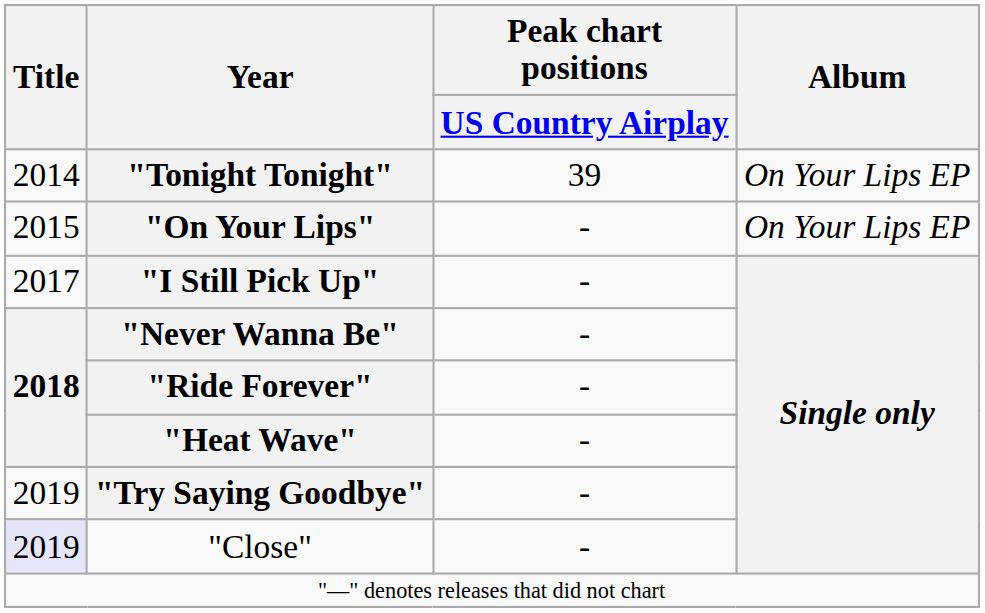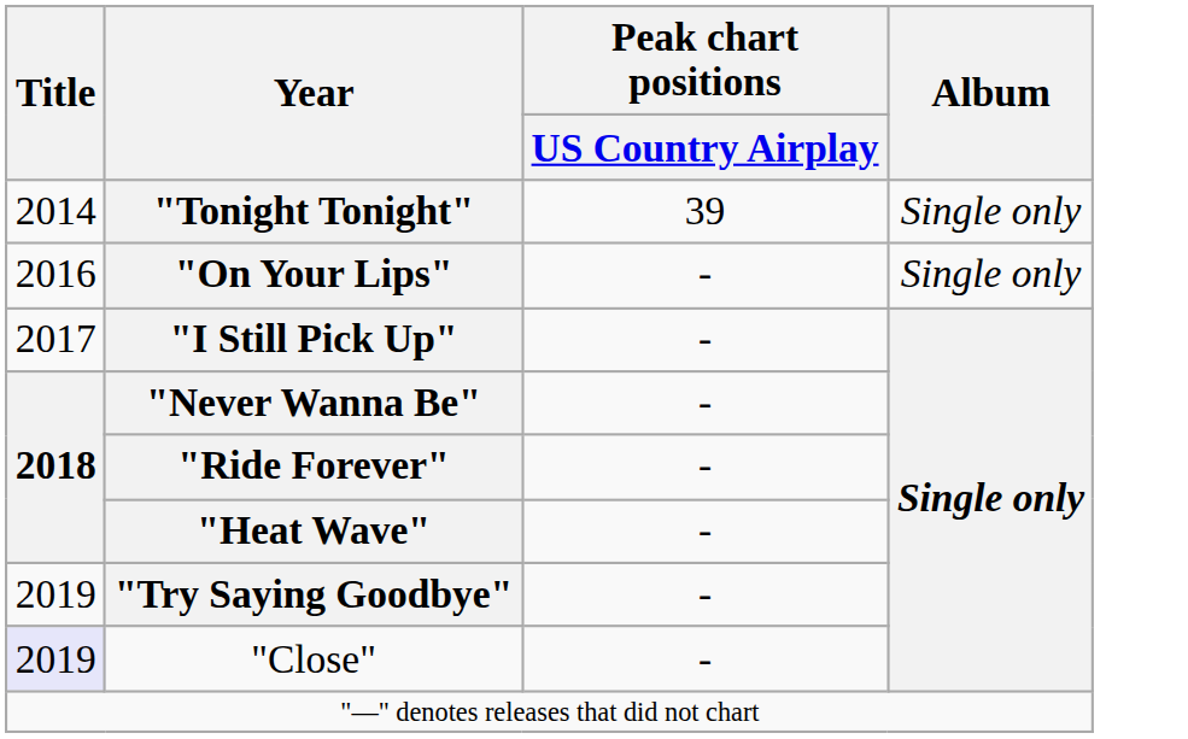 <table class="wikitable plainrowheaders" style="text-align: center">
 <tr>
 <th scope="col" rowspan="2">Title</th>
 <th scope="col" rowspan="2">Year</th>
 <th scope="col">Peak chart<br>positions</th>
 <th scope="col" rowspan="2">Album</th>
 </tr>
 <tr>
 <th scope="col"><a href='#'>US Country Airplay</a></th>
 </tr>
 <tr>
 <td>2014</td>
 <th scope="row">"Tonight Tonight"</th>
 <td>39</td>
-<td><em>On Your Lips EP</em></td>
+<td><em>Single only</em></td>
 </tr>
 <tr>
-<td>2015</td>
+<td>2016</td>
 <th scope="row">"On Your Lips"</th>
 <td>-</td>
-<td><em>On Your Lips EP</em></td>
+<td><em>Single only</em></td>
 </tr>
 <tr>
 <td>2017</td>
 <th scope="row">"I Still Pick Up"</th>
 <td>-</td>
 <th rowspan="6"><em>Single only</em></th>
 </tr>
 <tr>
 <th rowspan="3">2018</th>
 <th scope="row">"Never Wanna Be"</th>
 <td>-</td>
 </tr>
 <tr>
 <th scope="row">"Ride Forever"</th>
 <td>-</td>
 </tr>
 <tr>
 <th scope="row">"Heat Wave"</th>
 <td>-</td>
 </tr>
 <tr>
 <td>2019</td>
 <th scope="row">"Try Saying Goodbye"</th>
 <td>-</td>
 </tr>
 <tr>
 <td style="background: lavender;">2019</td>
 <td scope="row">"Close"</td>
 <td>-</td>
 </tr>
 <tr>
 <td colspan="4" style="font-size:8pt">"—" denotes releases that did not chart</td>
 </tr>
 </table>
